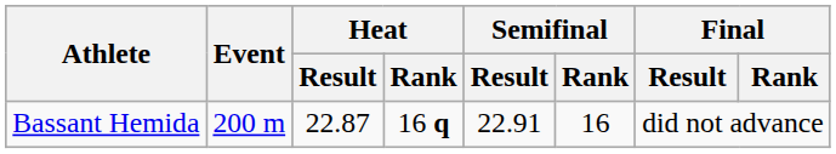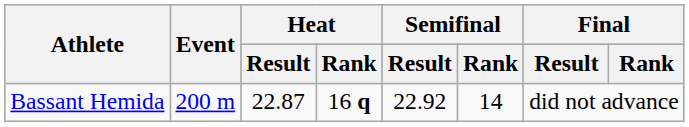 <table class="wikitable"  style=font-size:90%>
 <tr>
 <th rowspan="2">Athlete</th>
 <th rowspan="2">Event</th>
 <th colspan="2">Heat</th>
 <th colspan="2">Semifinal</th>
 <th colspan="2">Final</th>
 </tr>
 <tr>
 <th>Result</th>
 <th>Rank</th>
 <th>Result</th>
 <th>Rank</th>
 <th>Result</th>
 <th>Rank</th>
 </tr>
 <tr style=text-align:center>
 <td style=text-align:left><a href='#'>Bassant Hemida</a></td>
 <td style=text-align:left><a href='#'>200 m</a></td>
 <td>22.87</td>
 <td>16 <strong>q</strong></td>
-<td>22.91</td>
-<td>16</td>
+<td>22.92</td>
+<td>14</td>
 <td colspan=2>did not advance</td>
 </tr>
 </table>
